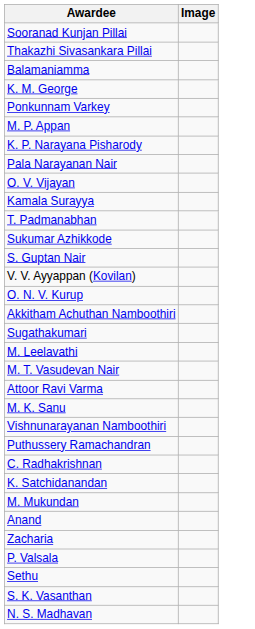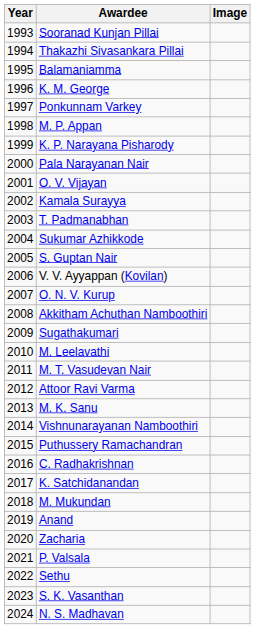 <table class="wikitable sortable">
 <tr>
+<th>Year</th>
 <th>Awardee</th>
 <th>Image</th>
 </tr>
 <tr>
+<td>1993</td>
 <td><a href='#'>Sooranad Kunjan Pillai</a></td>
 <td></td>
 </tr>
 <tr>
+<td>1994</td>
 <td><a href='#'>Thakazhi Sivasankara Pillai</a></td>
 <td></td>
 </tr>
 <tr>
+<td>1995</td>
 <td><a href='#'>Balamaniamma</a></td>
 <td></td>
 </tr>
 <tr>
+<td>1996</td>
 <td><a href='#'>K. M. George</a></td>
 <td></td>
 </tr>
 <tr>
+<td>1997</td>
 <td><a href='#'>Ponkunnam Varkey</a></td>
 <td></td>
 </tr>
 <tr>
+<td>1998</td>
 <td><a href='#'>M. P. Appan</a></td>
 <td></td>
 </tr>
 <tr>
+<td>1999</td>
 <td><a href='#'>K. P. Narayana Pisharody</a></td>
 <td></td>
 </tr>
 <tr>
+<td>2000</td>
 <td><a href='#'>Pala Narayanan Nair</a></td>
 <td></td>
 </tr>
 <tr>
+<td>2001</td>
 <td><a href='#'>O. V. Vijayan</a></td>
 <td></td>
 </tr>
 <tr>
+<td>2002</td>
 <td><a href='#'>Kamala Surayya</a></td>
 <td></td>
 </tr>
 <tr>
+<td>2003</td>
 <td><a href='#'>T. Padmanabhan</a></td>
 <td></td>
 </tr>
 <tr>
+<td>2004</td>
 <td><a href='#'>Sukumar Azhikkode</a></td>
 <td></td>
 </tr>
 <tr>
+<td>2005</td>
 <td><a href='#'>S. Guptan Nair</a></td>
 <td></td>
 </tr>
 <tr>
+<td>2006</td>
 <td>V. V. Ayyappan (<a href='#'>Kovilan</a>)</td>
 <td></td>
 </tr>
 <tr>
+<td>2007</td>
 <td><a href='#'>O. N. V. Kurup</a></td>
 <td></td>
 </tr>
 <tr>
+<td>2008</td>
 <td><a href='#'>Akkitham Achuthan Namboothiri</a></td>
 <td></td>
 </tr>
 <tr>
+<td>2009</td>
 <td><a href='#'>Sugathakumari</a></td>
 <td></td>
 </tr>
 <tr>
+<td>2010</td>
 <td><a href='#'>M. Leelavathi</a></td>
 <td></td>
 </tr>
 <tr>
+<td>2011</td>
 <td><a href='#'>M. T. Vasudevan Nair</a></td>
 <td></td>
 </tr>
 <tr>
+<td>2012</td>
 <td><a href='#'>Attoor Ravi Varma</a></td>
 <td></td>
 </tr>
 <tr>
+<td>2013</td>
 <td><a href='#'>M. K. Sanu</a></td>
 <td></td>
 </tr>
 <tr>
+<td>2014</td>
 <td><a href='#'>Vishnunarayanan Namboothiri</a></td>
 <td></td>
 </tr>
 <tr>
+<td>2015</td>
 <td><a href='#'>Puthussery Ramachandran</a></td>
 <td></td>
 </tr>
 <tr>
+<td>2016</td>
 <td><a href='#'>C. Radhakrishnan</a></td>
 <td></td>
 </tr>
 <tr>
+<td>2017</td>
 <td><a href='#'>K. Satchidanandan</a></td>
 <td></td>
 </tr>
 <tr>
+<td>2018</td>
 <td><a href='#'>M. Mukundan</a></td>
 <td></td>
 </tr>
 <tr>
+<td>2019</td>
 <td><a href='#'>Anand</a></td>
 <td></td>
 </tr>
 <tr>
+<td>2020</td>
 <td><a href='#'>Zacharia</a></td>
 <td></td>
 </tr>
 <tr>
+<td>2021</td>
 <td><a href='#'>P. Valsala</a></td>
 <td></td>
 </tr>
 <tr>
+<td>2022</td>
 <td><a href='#'>Sethu</a></td>
 <td></td>
 </tr>
 <tr>
+<td>2023</td>
 <td><a href='#'>S. K. Vasanthan</a></td>
 <td></td>
 </tr>
 <tr>
+<td>2024</td>
 <td><a href='#'>N. S. Madhavan</a></td>
 <td></td>
 </tr>
 </table>
